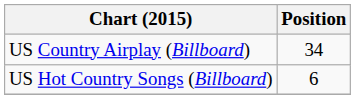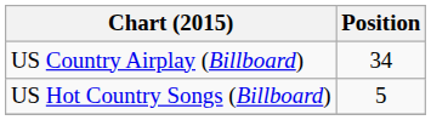 <table class="wikitable sortable">
 <tr>
 <th scope="col">Chart (2015)</th>
 <th scope="col">Position</th>
 </tr>
 <tr>
 <td>US <a href='#'>Country Airplay</a> (<em><a href='#'>Billboard</a></em>)</td>
 <td align="center">34</td>
 </tr>
 <tr>
 <td>US <a href='#'>Hot Country Songs</a> (<em><a href='#'>Billboard</a></em>)</td>
-<td align="center">6</td>
+<td align="center">5</td>
 </tr>
 <tr>
 </tr>
 </table>
